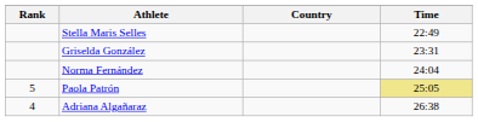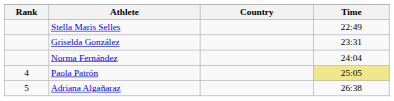 <table class="wikitable sortable" style=" text-align:center; font-size:95%;" width="50%">
 <tr>
 </tr>
 <tr>
 <th width=5%>Rank</th>
 <th width=20%>Athlete</th>
 <th width=15%>Country</th>
 <th width=10%>Time</th>
 </tr>
 <tr>
 <td align=center></td>
 <td align=left><a href='#'>Stella Maris Selles</a></td>
 <td align=left></td>
 <td>22:49</td>
 </tr>
 <tr>
 <td align=center></td>
 <td align=left><a href='#'>Griselda González</a></td>
 <td align=left></td>
 <td>23:31</td>
 </tr>
 <tr>
 <td align=center></td>
 <td align=left><a href='#'>Norma Fernández</a></td>
 <td align=left></td>
 <td>24:04</td>
 </tr>
 <tr>
-<td align=center>5</td>
+<td align=center>4</td>
 <td align=left><a href='#'>Paola Patrón</a></td>
 <td align=left></td>
 <td style="background: khaki;">25:05</td>
 </tr>
 <tr>
-<td align=center>4</td>
+<td align=center>5</td>
 <td align=left><a href='#'>Adriana Algañaraz</a></td>
 <td align=left></td>
 <td>26:38</td>
 </tr>
 </table>
